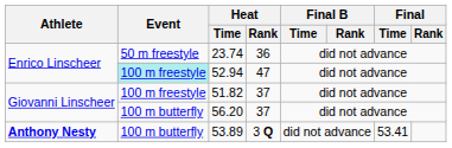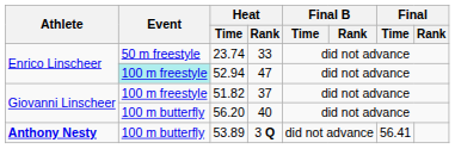 <table class=wikitable style="font-size:90%">
 <tr>
 <th rowspan="2">Athlete</th>
 <th rowspan="2">Event</th>
 <th colspan="2">Heat</th>
 <th colspan="2">Final B</th>
 <th colspan="2">Final</th>
 </tr>
 <tr style="font-size:95%">
 <th>Time</th>
 <th>Rank</th>
 <th>Time</th>
 <th>Rank</th>
 <th>Time</th>
 <th>Rank</th>
 </tr>
 <tr align=center>
 <td align=left rowspan=2><a href='#'>Enrico Linscheer</a></td>
 <td align=left><a href='#'>50 m freestyle</a></td>
 <td>23.74</td>
-<td>36</td>
+<td>33</td>
 <td colspan=6>did not advance</td>
 </tr>
 <tr align=center>
 <td align=left style="background: paleturquoise;"><a href='#'>100 m freestyle</a></td>
 <td>52.94</td>
 <td>47</td>
 <td colspan=6>did not advance</td>
 </tr>
 <tr align=center>
 <td align=left rowspan=2><a href='#'>Giovanni Linscheer</a></td>
 <td align=left><a href='#'>100 m freestyle</a></td>
 <td>51.82</td>
 <td>37</td>
 <td colspan=6>did not advance</td>
 </tr>
 <tr align=center>
 <td align=left><a href='#'>100 m butterfly</a></td>
 <td>56.20</td>
-<td>37</td>
+<td>40</td>
 <td colspan=6>did not advance</td>
 </tr>
 <tr align=center>
 <td align=left><strong><a href='#'>Anthony Nesty</a></strong></td>
 <td align=left><a href='#'>100 m butterfly</a></td>
 <td>53.89</td>
 <td>3 <strong>Q</strong></td>
 <td colspan=2>did not advance</td>
-<td>53.41</td>
+<td>56.41</td>
 <td></td>
 </tr>
 </table>
